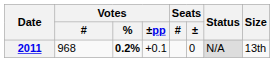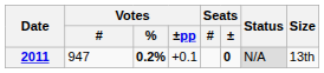 <table class="wikitable" style="font-size:98%;">
 <tr>
 <th width="65" rowspan="2">Date</th>
 <th colspan="3">Votes</th>
 <th colspan="2">Seats</th>
 <th rowspan="2">Status</th>
 <th rowspan="2">Size</th>
 </tr>
 <tr>
 <th width="75">#</th>
 <th>%</th>
 <th>±<a href='#'>pp</a></th>
 <th>#</th>
 <th>±</th>
 </tr>
 <tr>
 <th><a href='#'>2011</a></th>
-<td>968</td>
+<td>947</td>
 <td><strong>0.2%</strong></td>
 <td>+0.1</td>
 <td style="text-align:center;"></td>
-<td>0</td>
+<td><strong>0</strong></td>
 <td style="background-color:#ddd;">N/A</td>
 <td>13th</td>
 </tr>
 </table>
